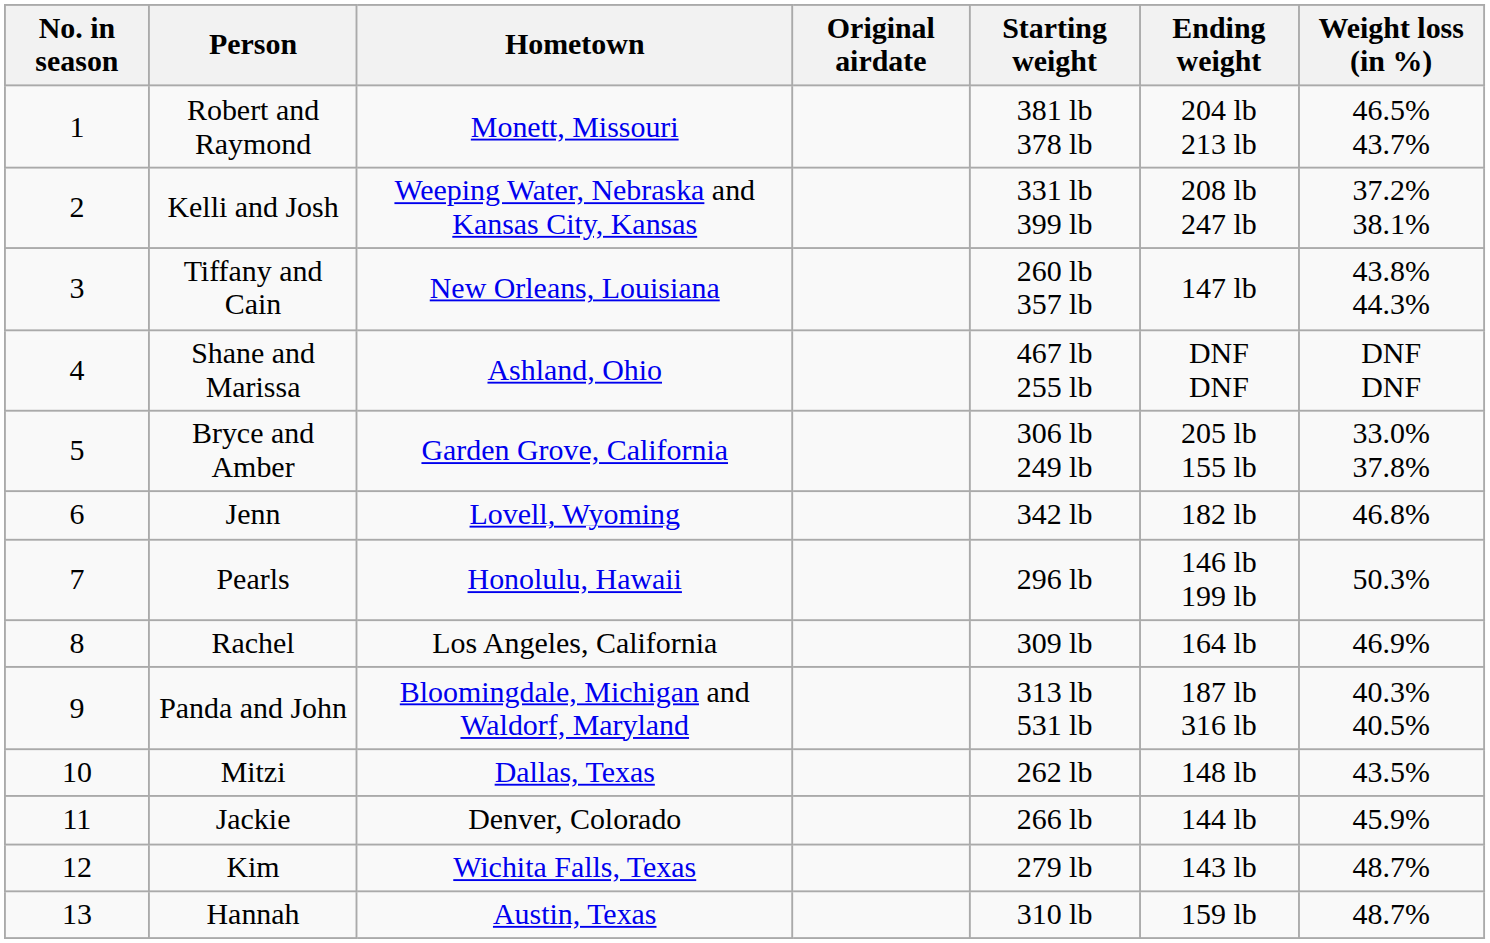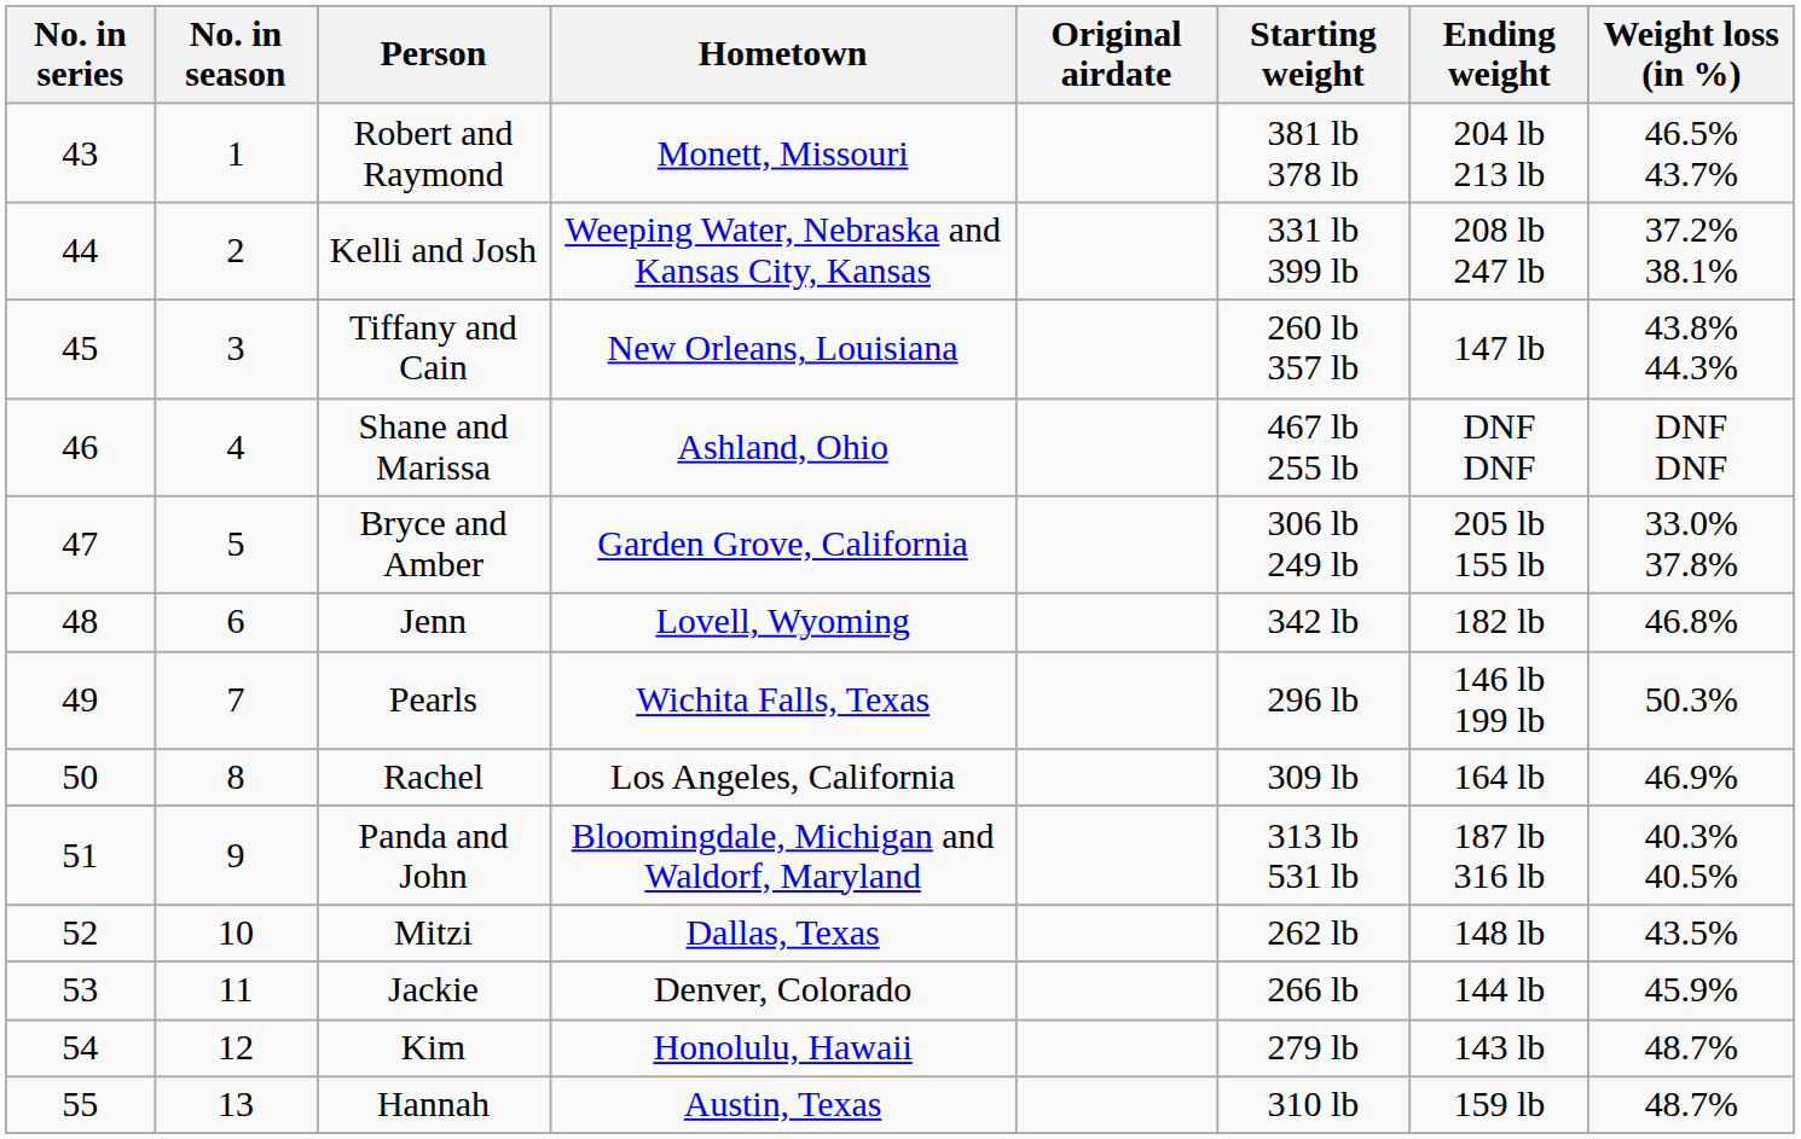 <table class="wikitable" style="width: 50%; text-align: center">
 <tr>
+<th>No. in series</th>
 <th>No. in season</th>
 <th>Person</th>
 <th>Hometown</th>
 <th>Original airdate</th>
 <th>Starting weight</th>
 <th>Ending weight</th>
 <th>Weight loss (in %)</th>
 </tr>
 <tr>
+<td>43</td>
 <td>1</td>
 <td>Robert and Raymond</td>
 <td><a href='#'>Monett, Missouri</a></td>
 <td></td>
 <td>381 lb<br>378 lb</td>
 <td>204 lb<br>213 lb</td>
 <td>46.5%<br>43.7%</td>
 </tr>
 <tr>
+<td>44</td>
 <td>2</td>
 <td>Kelli and Josh</td>
 <td><a href='#'>Weeping Water, Nebraska</a> and <a href='#'>Kansas City, Kansas</a></td>
 <td></td>
 <td>331 lb<br>399 lb</td>
 <td>208 lb<br>247 lb</td>
 <td>37.2%<br>38.1%</td>
 </tr>
 <tr>
+<td>45</td>
 <td>3</td>
 <td>Tiffany and Cain</td>
 <td><a href='#'>New Orleans, Louisiana</a></td>
 <td></td>
 <td>260 lb<br>357 lb</td>
 <td>147 lb</td>
 <td>43.8%<br>44.3%</td>
 </tr>
 <tr>
+<td>46</td>
 <td>4</td>
 <td>Shane and Marissa</td>
 <td><a href='#'>Ashland, Ohio</a></td>
 <td></td>
 <td>467 lb<br>255 lb</td>
 <td>DNF<br>DNF</td>
 <td>DNF<br>DNF</td>
 </tr>
 <tr>
+<td>47</td>
 <td>5</td>
 <td>Bryce and Amber</td>
 <td><a href='#'>Garden Grove, California</a></td>
 <td></td>
 <td>306 lb<br>249 lb</td>
 <td>205 lb<br>155 lb</td>
 <td>33.0%<br>37.8%</td>
 </tr>
 <tr>
+<td>48</td>
 <td>6</td>
 <td>Jenn</td>
 <td><a href='#'>Lovell, Wyoming</a></td>
 <td></td>
 <td>342 lb</td>
 <td>182 lb</td>
 <td>46.8%</td>
 </tr>
 <tr>
+<td>49</td>
 <td>7</td>
 <td>Pearls</td>
-<td><a href='#'>Honolulu, Hawaii</a></td>
+<td><a href='#'>Wichita Falls, Texas</a></td>
 <td></td>
 <td>296 lb</td>
 <td>146 lb<br>199 lb</td>
 <td>50.3%</td>
 </tr>
 <tr>
+<td>50</td>
 <td>8</td>
 <td>Rachel</td>
 <td>Los Angeles, California</td>
 <td></td>
 <td>309 lb</td>
 <td>164 lb</td>
 <td>46.9%</td>
 </tr>
 <tr>
+<td>51</td>
 <td>9</td>
 <td>Panda and John</td>
 <td><a href='#'>Bloomingdale, Michigan</a> and <a href='#'>Waldorf, Maryland</a></td>
 <td></td>
 <td>313 lb<br>531 lb</td>
 <td>187 lb<br>316 lb</td>
 <td>40.3%<br>40.5%</td>
 </tr>
 <tr>
+<td>52</td>
 <td>10</td>
 <td>Mitzi</td>
 <td><a href='#'>Dallas, Texas</a></td>
 <td></td>
 <td>262 lb</td>
 <td>148 lb</td>
 <td>43.5%</td>
 </tr>
 <tr>
+<td>53</td>
 <td>11</td>
 <td>Jackie</td>
 <td>Denver, Colorado</td>
 <td></td>
 <td>266 lb</td>
 <td>144 lb</td>
 <td>45.9%</td>
 </tr>
 <tr>
+<td>54</td>
 <td>12</td>
 <td>Kim</td>
-<td><a href='#'>Wichita Falls, Texas</a></td>
+<td><a href='#'>Honolulu, Hawaii</a></td>
 <td></td>
 <td>279 lb</td>
 <td>143 lb</td>
 <td>48.7%</td>
 </tr>
 <tr>
+<td>55</td>
 <td>13</td>
 <td>Hannah</td>
 <td><a href='#'>Austin, Texas</a></td>
 <td></td>
 <td>310 lb</td>
 <td>159 lb</td>
 <td>48.7%</td>
 </tr>
 </table>
